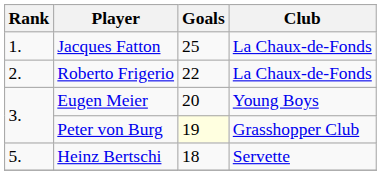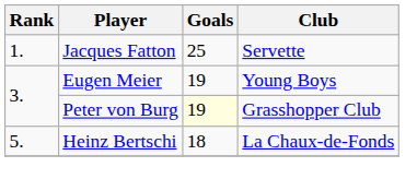 <table class="wikitable sortable">
 <tr>
 <th>Rank</th>
 <th>Player</th>
 <th>Goals</th>
 <th>Club</th>
 </tr>
 <tr>
 <td>1.</td>
 <td><a href='#'>Jacques Fatton</a></td>
 <td>25</td>
-<td><a href='#'>La Chaux-de-Fonds</a></td>
-</tr>
-<tr>
-<td>2.</td>
-<td><a href='#'>Roberto Frigerio</a></td>
-<td>22</td>
-<td><a href='#'>La Chaux-de-Fonds</a></td>
+<td><a href='#'>Servette</a></td>
 </tr>
 <tr>
 <td rowspan=2>3.</td>
 <td><a href='#'>Eugen Meier</a></td>
-<td>20</td>
+<td>19</td>
 <td><a href='#'>Young Boys</a></td>
 </tr>
 <tr>
 <td><a href='#'>Peter von Burg</a></td>
 <td style="background: lightyellow;">19</td>
 <td><a href='#'>Grasshopper Club</a></td>
 </tr>
 <tr>
 <td>5.</td>
 <td><a href='#'>Heinz Bertschi</a></td>
 <td>18</td>
-<td><a href='#'>Servette</a></td>
+<td><a href='#'>La Chaux-de-Fonds</a></td>
 </tr>
 <tr>
 </tr>
 </table>
